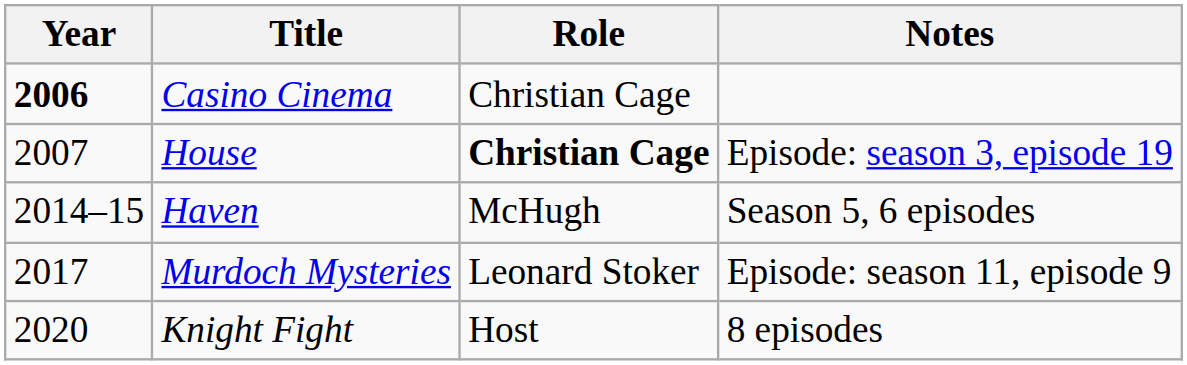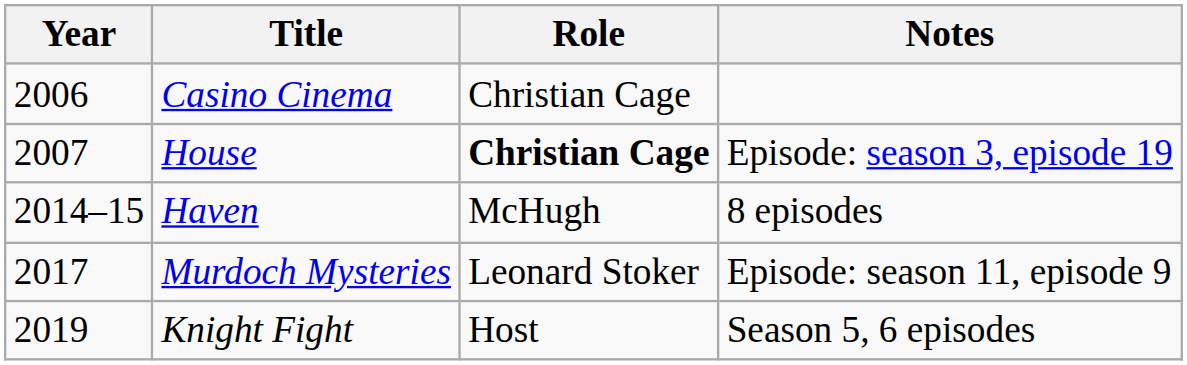 <table class="wikitable sortable">
 <tr>
 <th>Year</th>
 <th>Title</th>
 <th>Role</th>
 <th class="unsortable">Notes</th>
 </tr>
 <tr>
-<td><strong>2006</strong></td>
+<td>2006</td>
 <td><em><a href='#'>Casino Cinema</a></em></td>
 <td>Christian Cage</td>
 <td></td>
 </tr>
 <tr>
 <td>2007</td>
 <td><em><a href='#'>House</a></em></td>
 <td><strong>Christian Cage</strong></td>
 <td>Episode: <a href='#'>season 3, episode 19</a></td>
 </tr>
 <tr>
 <td>2014–15</td>
 <td><em><a href='#'>Haven</a></em></td>
 <td>McHugh</td>
-<td>Season 5, 6 episodes</td>
+<td>8 episodes</td>
 </tr>
 <tr>
 <td>2017</td>
 <td><em><a href='#'>Murdoch Mysteries</a></em></td>
 <td>Leonard Stoker</td>
 <td>Episode: season 11, episode 9</td>
 </tr>
 <tr>
-<td>2020</td>
+<td>2019</td>
 <td><em>Knight Fight</em></td>
 <td>Host</td>
-<td>8 episodes</td>
+<td>Season 5, 6 episodes</td>
 </tr>
 </table>
